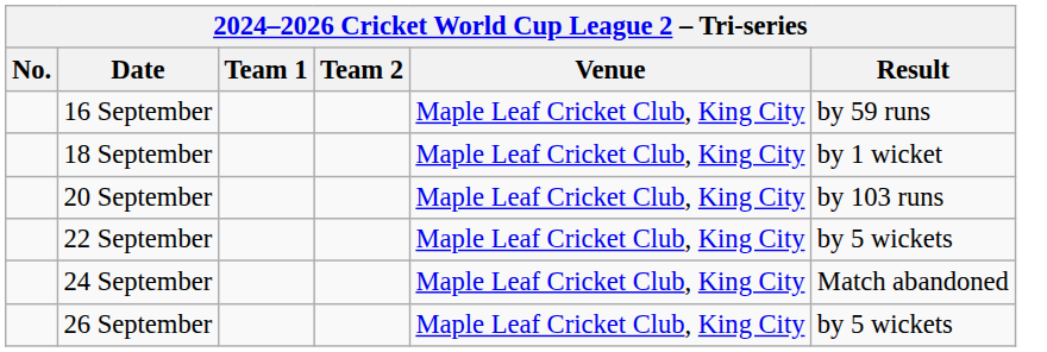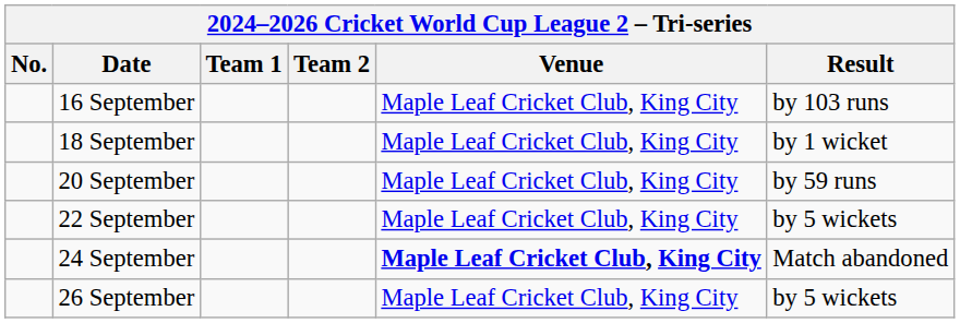 <table class="wikitable">
 <tr>
 <th colspan="6"><a href='#'>2024–2026 Cricket World Cup League 2</a> – Tri-series</th>
 </tr>
 <tr>
 <th>No.</th>
 <th>Date</th>
 <th>Team 1</th>
 <th>Team 2</th>
 <th>Venue</th>
 <th>Result</th>
 </tr>
 <tr>
 <td></td>
 <td>16 September</td>
 <td></td>
 <td></td>
 <td><a href='#'>Maple Leaf Cricket Club</a>, <a href='#'>King City</a></td>
-<td> by 59 runs</td>
+<td> by 103 runs</td>
 </tr>
 <tr>
 <td></td>
 <td>18 September</td>
 <td></td>
 <td></td>
 <td><a href='#'>Maple Leaf Cricket Club</a>, <a href='#'>King City</a></td>
 <td> by 1 wicket</td>
 </tr>
 <tr>
 <td></td>
 <td>20 September</td>
 <td></td>
 <td></td>
 <td><a href='#'>Maple Leaf Cricket Club</a>, <a href='#'>King City</a></td>
-<td> by 103 runs</td>
+<td> by 59 runs</td>
 </tr>
 <tr>
 <td></td>
 <td>22 September</td>
 <td></td>
 <td></td>
 <td><a href='#'>Maple Leaf Cricket Club</a>, <a href='#'>King City</a></td>
 <td> by 5 wickets</td>
 </tr>
 <tr>
 <td></td>
 <td>24 September</td>
 <td></td>
 <td></td>
-<td><a href='#'>Maple Leaf Cricket Club</a>, <a href='#'>King City</a></td>
+<td><strong><a href='#'>Maple Leaf Cricket Club</a>, <a href='#'>King City</a></strong></td>
 <td>Match abandoned</td>
 </tr>
 <tr>
 <td></td>
 <td>26 September</td>
 <td></td>
 <td></td>
 <td><a href='#'>Maple Leaf Cricket Club</a>, <a href='#'>King City</a></td>
 <td> by 5 wickets</td>
 </tr>
 </table>
